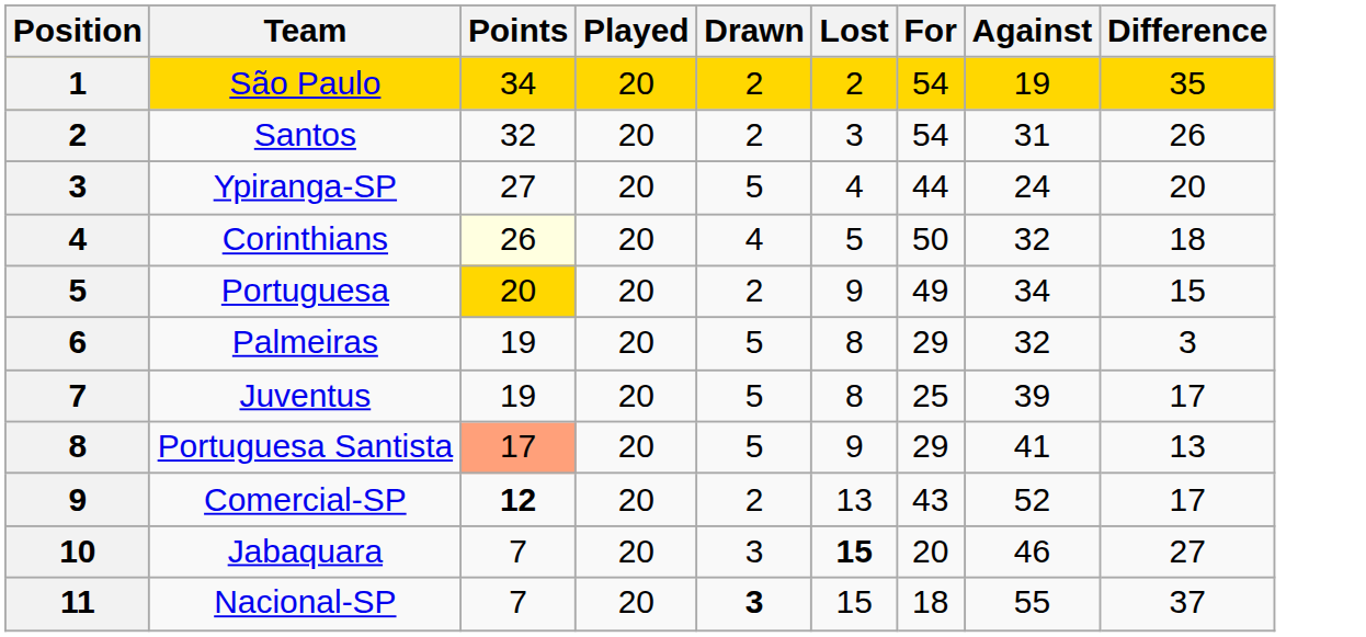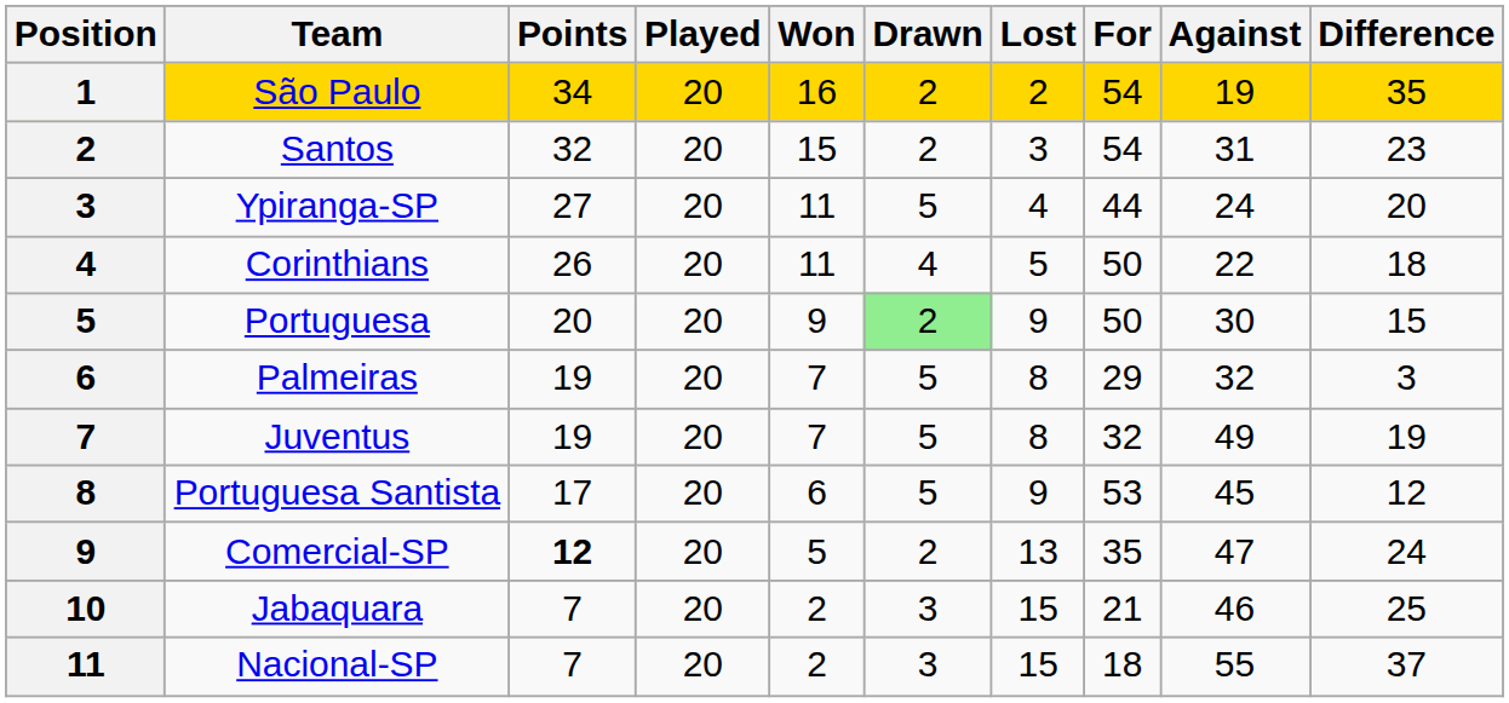 <table class="wikitable" style="text-align:center">
 <tr>
 <th>Position</th>
 <th>Team</th>
 <th>Points</th>
 <th>Played</th>
+<th>Won</th>
 <th>Drawn</th>
 <th>Lost</th>
 <th>For</th>
 <th>Against</th>
 <th>Difference</th>
 </tr>
 <tr style="background: gold;">
 <th>1</th>
 <td><a href='#'>São Paulo</a></td>
 <td>34</td>
 <td>20</td>
+<td>16</td>
 <td>2</td>
 <td>2</td>
 <td>54</td>
 <td>19</td>
 <td>35</td>
 </tr>
 <tr>
 <th>2</th>
 <td><a href='#'>Santos</a></td>
 <td>32</td>
 <td>20</td>
+<td>15</td>
 <td>2</td>
 <td>3</td>
 <td>54</td>
 <td>31</td>
-<td>26</td>
+<td>23</td>
 </tr>
 <tr>
 <th>3</th>
 <td><a href='#'>Ypiranga-SP</a></td>
 <td>27</td>
 <td>20</td>
+<td>11</td>
 <td>5</td>
 <td>4</td>
 <td>44</td>
 <td>24</td>
 <td>20</td>
 </tr>
 <tr>
 <th>4</th>
 <td><a href='#'>Corinthians</a></td>
-<td style="background: lightyellow;">26</td>
+<td>26</td>
 <td>20</td>
+<td>11</td>
 <td>4</td>
 <td>5</td>
 <td>50</td>
-<td>32</td>
+<td>22</td>
 <td>18</td>
 </tr>
 <tr>
 <th>5</th>
 <td><a href='#'>Portuguesa</a></td>
-<td style="background: gold;">20</td>
 <td>20</td>
-<td>2</td>
+<td>20</td>
 <td>9</td>
-<td>49</td>
-<td>34</td>
+<td style="background: lightgreen;">2</td>
+<td>9</td>
+<td>50</td>
+<td>30</td>
 <td>15</td>
 </tr>
 <tr>
 <th>6</th>
 <td><a href='#'>Palmeiras</a></td>
 <td>19</td>
 <td>20</td>
+<td>7</td>
 <td>5</td>
 <td>8</td>
 <td>29</td>
 <td>32</td>
 <td>3</td>
 </tr>
 <tr>
 <th>7</th>
 <td><a href='#'>Juventus</a></td>
 <td>19</td>
 <td>20</td>
+<td>7</td>
 <td>5</td>
 <td>8</td>
-<td>25</td>
-<td>39</td>
-<td>17</td>
+<td>32</td>
+<td>49</td>
+<td>19</td>
 </tr>
 <tr>
 <th>8</th>
 <td><a href='#'>Portuguesa Santista</a></td>
-<td style="background: lightsalmon;">17</td>
+<td>17</td>
 <td>20</td>
+<td>6</td>
 <td>5</td>
 <td>9</td>
-<td>29</td>
-<td>41</td>
-<td>13</td>
+<td>53</td>
+<td>45</td>
+<td>12</td>
 </tr>
 <tr>
 <th>9</th>
 <td><a href='#'>Comercial-SP</a></td>
 <td><strong>12</strong></td>
 <td>20</td>
+<td>5</td>
 <td>2</td>
 <td>13</td>
-<td>43</td>
-<td>52</td>
-<td>17</td>
+<td>35</td>
+<td>47</td>
+<td>24</td>
 </tr>
 <tr>
 <th>10</th>
 <td><a href='#'>Jabaquara</a></td>
 <td>7</td>
 <td>20</td>
+<td>2</td>
 <td>3</td>
-<td><strong>15</strong></td>
-<td>20</td>
+<td>15</td>
+<td>21</td>
 <td>46</td>
-<td>27</td>
+<td>25</td>
 </tr>
 <tr>
 <th>11</th>
 <td><a href='#'>Nacional-SP</a></td>
 <td>7</td>
 <td>20</td>
-<td><strong>3</strong></td>
+<td>2</td>
+<td>3</td>
 <td>15</td>
 <td>18</td>
 <td>55</td>
 <td>37</td>
 </tr>
 </table>
